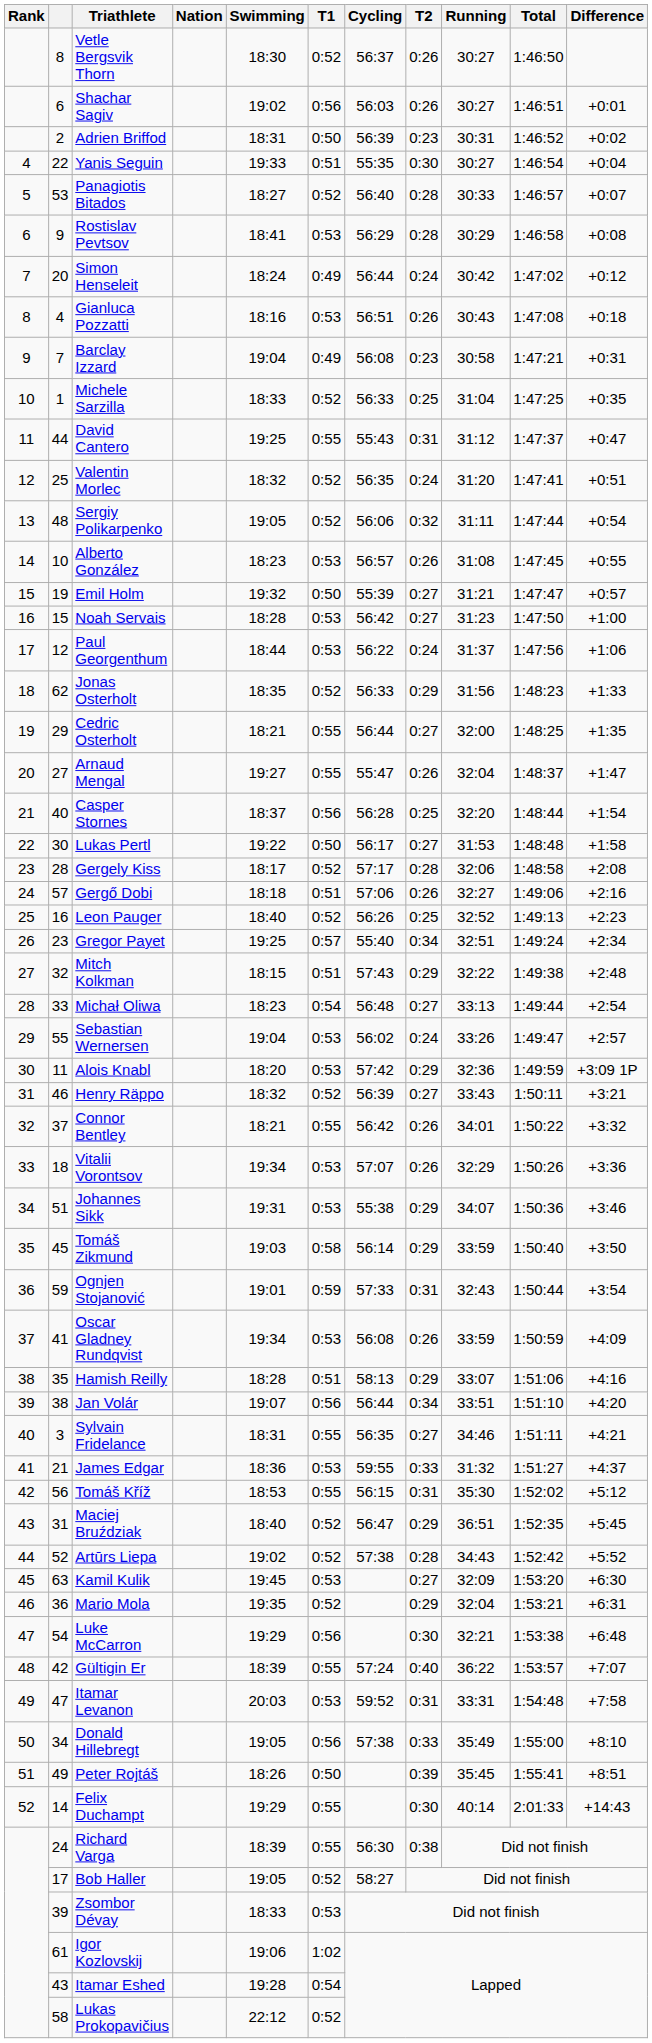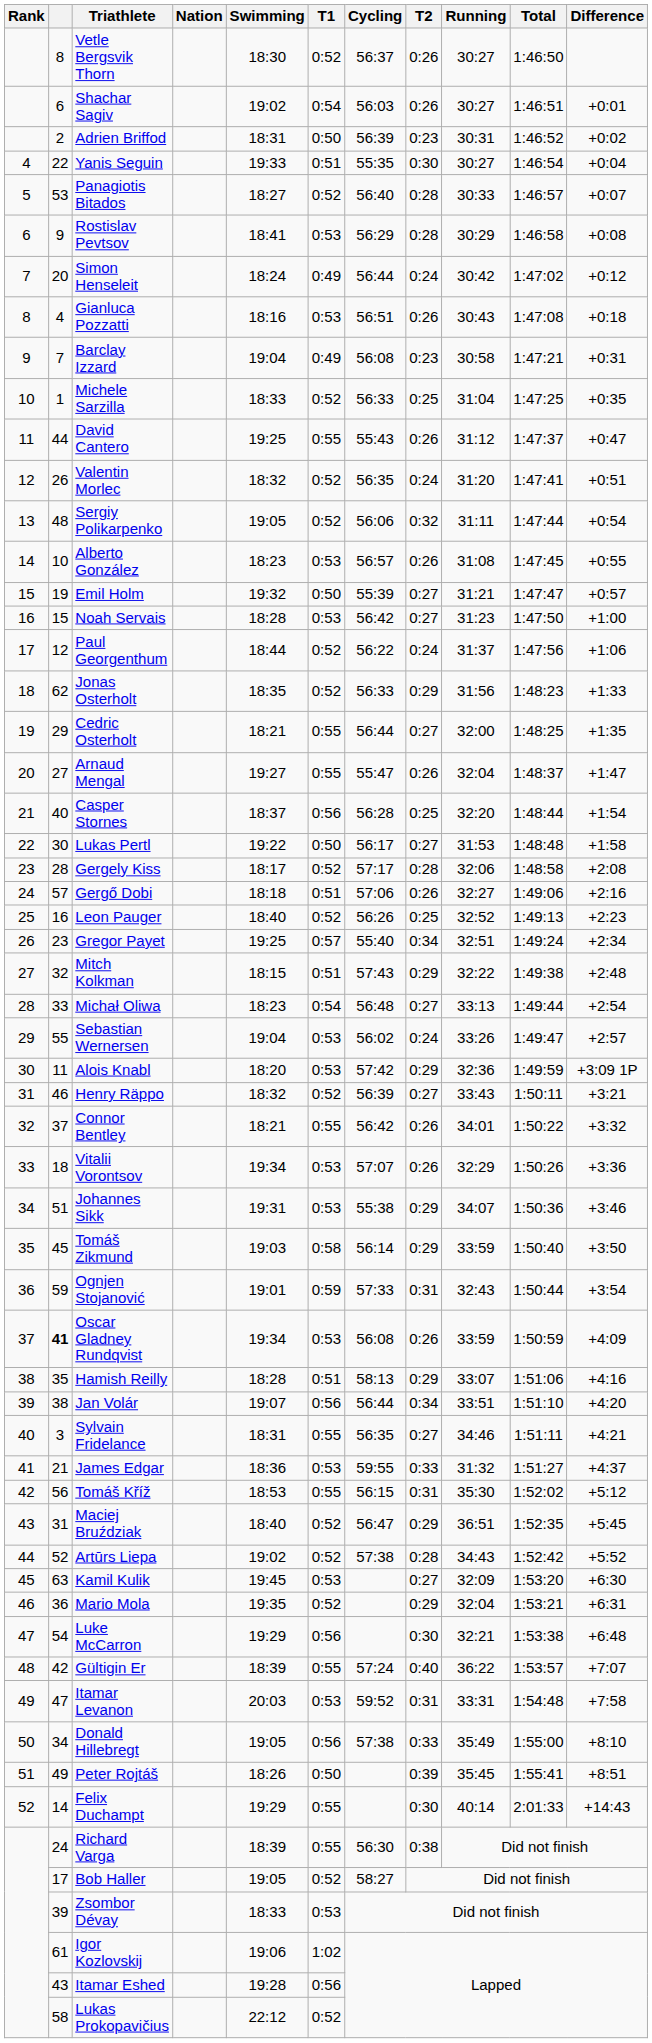 <table class="wikitable sortable" style="text-align:center">
 <tr>
 <th width=30>Rank</th>
 <th width=30></th>
 <th width=150>Triathlete</th>
 <th width=130>Nation</th>
 <th width=70>Swimming</th>
 <th width=40 data-sort-type="text">T1</th>
 <th width=70>Cycling</th>
 <th width=40 data-sort-type="text">T2</th>
 <th width=70>Running</th>
 <th width=70>Total</th>
 <th width=70>Difference</th>
 </tr>
 <tr>
 <td></td>
 <td>8</td>
 <td align=left><a href='#'>Vetle Bergsvik Thorn</a></td>
 <td align=left></td>
 <td>18:30</td>
 <td>0:52</td>
 <td>56:37</td>
 <td>0:26</td>
 <td>30:27</td>
 <td>1:46:50</td>
 <td></td>
 </tr>
 <tr>
 <td></td>
 <td>6</td>
 <td align=left><a href='#'>Shachar Sagiv</a></td>
 <td align=left></td>
 <td>19:02</td>
-<td>0:56</td>
+<td>0:54</td>
 <td>56:03</td>
 <td>0:26</td>
 <td>30:27</td>
 <td>1:46:51</td>
 <td>+0:01</td>
 </tr>
 <tr>
 <td></td>
 <td>2</td>
 <td align=left><a href='#'>Adrien Briffod</a></td>
 <td align=left></td>
 <td>18:31</td>
 <td>0:50</td>
 <td>56:39</td>
 <td>0:23</td>
 <td>30:31</td>
 <td>1:46:52</td>
 <td>+0:02</td>
 </tr>
 <tr>
 <td>4</td>
 <td>22</td>
 <td align=left><a href='#'>Yanis Seguin</a></td>
 <td align=left></td>
 <td>19:33</td>
 <td>0:51</td>
 <td>55:35</td>
 <td>0:30</td>
 <td>30:27</td>
 <td>1:46:54</td>
 <td>+0:04</td>
 </tr>
 <tr>
 <td>5</td>
 <td>53</td>
 <td align=left><a href='#'>Panagiotis Bitados</a></td>
 <td align=left></td>
 <td>18:27</td>
 <td>0:52</td>
 <td>56:40</td>
 <td>0:28</td>
 <td>30:33</td>
 <td>1:46:57</td>
 <td>+0:07</td>
 </tr>
 <tr>
 <td>6</td>
 <td>9</td>
 <td align=left><a href='#'>Rostislav Pevtsov</a></td>
 <td align=left></td>
 <td>18:41</td>
 <td>0:53</td>
 <td>56:29</td>
 <td>0:28</td>
 <td>30:29</td>
 <td>1:46:58</td>
 <td>+0:08</td>
 </tr>
 <tr>
 <td>7</td>
 <td>20</td>
 <td align=left><a href='#'>Simon Henseleit</a></td>
 <td align=left></td>
 <td>18:24</td>
 <td>0:49</td>
 <td>56:44</td>
 <td>0:24</td>
 <td>30:42</td>
 <td>1:47:02</td>
 <td>+0:12</td>
 </tr>
 <tr>
 <td>8</td>
 <td>4</td>
 <td align=left><a href='#'>Gianluca Pozzatti</a></td>
 <td align=left></td>
 <td>18:16</td>
 <td>0:53</td>
 <td>56:51</td>
 <td>0:26</td>
 <td>30:43</td>
 <td>1:47:08</td>
 <td>+0:18</td>
 </tr>
 <tr>
 <td>9</td>
 <td>7</td>
 <td align=left><a href='#'>Barclay Izzard</a></td>
 <td align=left></td>
 <td>19:04</td>
 <td>0:49</td>
 <td>56:08</td>
 <td>0:23</td>
 <td>30:58</td>
 <td>1:47:21</td>
 <td>+0:31</td>
 </tr>
 <tr>
 <td>10</td>
 <td>1</td>
 <td align=left><a href='#'>Michele Sarzilla</a></td>
 <td align=left></td>
 <td>18:33</td>
 <td>0:52</td>
 <td>56:33</td>
 <td>0:25</td>
 <td>31:04</td>
 <td>1:47:25</td>
 <td>+0:35</td>
 </tr>
 <tr>
 <td>11</td>
 <td>44</td>
 <td align=left><a href='#'>David Cantero</a></td>
 <td align=left></td>
 <td>19:25</td>
 <td>0:55</td>
 <td>55:43</td>
-<td>0:31</td>
+<td>0:26</td>
 <td>31:12</td>
 <td>1:47:37</td>
 <td>+0:47</td>
 </tr>
 <tr>
 <td>12</td>
-<td>25</td>
+<td>26</td>
 <td align=left><a href='#'>Valentin Morlec</a></td>
 <td align=left></td>
 <td>18:32</td>
 <td>0:52</td>
 <td>56:35</td>
 <td>0:24</td>
 <td>31:20</td>
 <td>1:47:41</td>
 <td>+0:51</td>
 </tr>
 <tr>
 <td>13</td>
 <td>48</td>
 <td align=left><a href='#'>Sergiy Polikarpenko</a></td>
 <td align=left></td>
 <td>19:05</td>
 <td>0:52</td>
 <td>56:06</td>
 <td>0:32</td>
 <td>31:11</td>
 <td>1:47:44</td>
 <td>+0:54</td>
 </tr>
 <tr>
 <td>14</td>
 <td>10</td>
 <td align=left><a href='#'>Alberto González</a></td>
 <td align=left></td>
 <td>18:23</td>
 <td>0:53</td>
 <td>56:57</td>
 <td>0:26</td>
 <td>31:08</td>
 <td>1:47:45</td>
 <td>+0:55</td>
 </tr>
 <tr>
 <td>15</td>
 <td>19</td>
 <td align=left><a href='#'>Emil Holm</a></td>
 <td align=left></td>
 <td>19:32</td>
 <td>0:50</td>
 <td>55:39</td>
 <td>0:27</td>
 <td>31:21</td>
 <td>1:47:47</td>
 <td>+0:57</td>
 </tr>
 <tr>
 <td>16</td>
 <td>15</td>
 <td align=left><a href='#'>Noah Servais</a></td>
 <td align=left></td>
 <td>18:28</td>
 <td>0:53</td>
 <td>56:42</td>
 <td>0:27</td>
 <td>31:23</td>
 <td>1:47:50</td>
 <td>+1:00</td>
 </tr>
 <tr>
 <td>17</td>
 <td>12</td>
 <td align=left><a href='#'>Paul Georgenthum</a></td>
 <td align=left></td>
 <td>18:44</td>
-<td>0:53</td>
+<td>0:52</td>
 <td>56:22</td>
 <td>0:24</td>
 <td>31:37</td>
 <td>1:47:56</td>
 <td>+1:06</td>
 </tr>
 <tr>
 <td>18</td>
 <td>62</td>
 <td align=left><a href='#'>Jonas Osterholt</a></td>
 <td align=left></td>
 <td>18:35</td>
 <td>0:52</td>
 <td>56:33</td>
 <td>0:29</td>
 <td>31:56</td>
 <td>1:48:23</td>
 <td>+1:33</td>
 </tr>
 <tr>
 <td>19</td>
 <td>29</td>
 <td align=left><a href='#'>Cedric Osterholt</a></td>
 <td align=left></td>
 <td>18:21</td>
 <td>0:55</td>
 <td>56:44</td>
 <td>0:27</td>
 <td>32:00</td>
 <td>1:48:25</td>
 <td>+1:35</td>
 </tr>
 <tr>
 <td>20</td>
 <td>27</td>
 <td align=left><a href='#'>Arnaud Mengal</a></td>
 <td align=left></td>
 <td>19:27</td>
 <td>0:55</td>
 <td>55:47</td>
 <td>0:26</td>
 <td>32:04</td>
 <td>1:48:37</td>
 <td>+1:47</td>
 </tr>
 <tr>
 <td>21</td>
 <td>40</td>
 <td align=left><a href='#'>Casper Stornes</a></td>
 <td align=left></td>
 <td>18:37</td>
 <td>0:56</td>
 <td>56:28</td>
 <td>0:25</td>
 <td>32:20</td>
 <td>1:48:44</td>
 <td>+1:54</td>
 </tr>
 <tr>
 <td>22</td>
 <td>30</td>
 <td align=left><a href='#'>Lukas Pertl</a></td>
 <td align=left></td>
 <td>19:22</td>
 <td>0:50</td>
 <td>56:17</td>
 <td>0:27</td>
 <td>31:53</td>
 <td>1:48:48</td>
 <td>+1:58</td>
 </tr>
 <tr>
 <td>23</td>
 <td>28</td>
 <td align=left><a href='#'>Gergely Kiss</a></td>
 <td align=left></td>
 <td>18:17</td>
 <td>0:52</td>
 <td>57:17</td>
 <td>0:28</td>
 <td>32:06</td>
 <td>1:48:58</td>
 <td>+2:08</td>
 </tr>
 <tr>
 <td>24</td>
 <td>57</td>
 <td align=left><a href='#'>Gergő Dobi</a></td>
 <td align=left></td>
 <td>18:18</td>
 <td>0:51</td>
 <td>57:06</td>
 <td>0:26</td>
 <td>32:27</td>
 <td>1:49:06</td>
 <td>+2:16</td>
 </tr>
 <tr>
 <td>25</td>
 <td>16</td>
 <td align=left><a href='#'>Leon Pauger</a></td>
 <td align=left></td>
 <td>18:40</td>
 <td>0:52</td>
 <td>56:26</td>
 <td>0:25</td>
 <td>32:52</td>
 <td>1:49:13</td>
 <td>+2:23</td>
 </tr>
 <tr>
 <td>26</td>
 <td>23</td>
 <td align=left><a href='#'>Gregor Payet</a></td>
 <td align=left></td>
 <td>19:25</td>
 <td>0:57</td>
 <td>55:40</td>
 <td>0:34</td>
 <td>32:51</td>
 <td>1:49:24</td>
 <td>+2:34</td>
 </tr>
 <tr>
 <td>27</td>
 <td>32</td>
 <td align=left><a href='#'>Mitch Kolkman</a></td>
 <td align=left></td>
 <td>18:15</td>
 <td>0:51</td>
 <td>57:43</td>
 <td>0:29</td>
 <td>32:22</td>
 <td>1:49:38</td>
 <td>+2:48</td>
 </tr>
 <tr>
 <td>28</td>
 <td>33</td>
 <td align=left><a href='#'>Michał Oliwa</a></td>
 <td align=left></td>
 <td>18:23</td>
 <td>0:54</td>
 <td>56:48</td>
 <td>0:27</td>
 <td>33:13</td>
 <td>1:49:44</td>
 <td>+2:54</td>
 </tr>
 <tr>
 <td>29</td>
 <td>55</td>
 <td align=left><a href='#'>Sebastian Wernersen</a></td>
 <td align=left></td>
 <td>19:04</td>
 <td>0:53</td>
 <td>56:02</td>
 <td>0:24</td>
 <td>33:26</td>
 <td>1:49:47</td>
 <td>+2:57</td>
 </tr>
 <tr>
 <td>30</td>
 <td>11</td>
 <td align=left><a href='#'>Alois Knabl</a></td>
 <td align=left></td>
 <td>18:20</td>
 <td>0:53</td>
 <td>57:42</td>
 <td>0:29</td>
 <td>32:36</td>
 <td>1:49:59</td>
 <td>+3:09 1P</td>
 </tr>
 <tr>
 <td>31</td>
 <td>46</td>
 <td align=left><a href='#'>Henry Räppo</a></td>
 <td align=left></td>
 <td>18:32</td>
 <td>0:52</td>
 <td>56:39</td>
 <td>0:27</td>
 <td>33:43</td>
 <td>1:50:11</td>
 <td>+3:21</td>
 </tr>
 <tr>
 <td>32</td>
 <td>37</td>
 <td align=left><a href='#'>Connor Bentley</a></td>
 <td align=left></td>
 <td>18:21</td>
 <td>0:55</td>
 <td>56:42</td>
 <td>0:26</td>
 <td>34:01</td>
 <td>1:50:22</td>
 <td>+3:32</td>
 </tr>
 <tr>
 <td>33</td>
 <td>18</td>
 <td align=left><a href='#'>Vitalii Vorontsov</a></td>
 <td align=left></td>
 <td>19:34</td>
 <td>0:53</td>
 <td>57:07</td>
 <td>0:26</td>
 <td>32:29</td>
 <td>1:50:26</td>
 <td>+3:36</td>
 </tr>
 <tr>
 <td>34</td>
 <td>51</td>
 <td align=left><a href='#'>Johannes Sikk</a></td>
 <td align=left></td>
 <td>19:31</td>
 <td>0:53</td>
 <td>55:38</td>
 <td>0:29</td>
 <td>34:07</td>
 <td>1:50:36</td>
 <td>+3:46</td>
 </tr>
 <tr>
 <td>35</td>
 <td>45</td>
 <td align=left><a href='#'>Tomáš Zikmund</a></td>
 <td align=left></td>
 <td>19:03</td>
 <td>0:58</td>
 <td>56:14</td>
 <td>0:29</td>
 <td>33:59</td>
 <td>1:50:40</td>
 <td>+3:50</td>
 </tr>
 <tr>
 <td>36</td>
 <td>59</td>
 <td align=left><a href='#'>Ognjen Stojanović</a></td>
 <td align=left></td>
 <td>19:01</td>
 <td>0:59</td>
 <td>57:33</td>
 <td>0:31</td>
 <td>32:43</td>
 <td>1:50:44</td>
 <td>+3:54</td>
 </tr>
 <tr>
 <td>37</td>
-<td>41</td>
+<td><strong>41</strong></td>
 <td align=left><a href='#'>Oscar Gladney Rundqvist</a></td>
 <td align=left></td>
 <td>19:34</td>
 <td>0:53</td>
 <td>56:08</td>
 <td>0:26</td>
 <td>33:59</td>
 <td>1:50:59</td>
 <td>+4:09</td>
 </tr>
 <tr>
 <td>38</td>
 <td>35</td>
 <td align=left><a href='#'>Hamish Reilly</a></td>
 <td align=left></td>
 <td>18:28</td>
 <td>0:51</td>
 <td>58:13</td>
 <td>0:29</td>
 <td>33:07</td>
 <td>1:51:06</td>
 <td>+4:16</td>
 </tr>
 <tr>
 <td>39</td>
 <td>38</td>
 <td align=left><a href='#'>Jan Volár</a></td>
 <td align=left></td>
 <td>19:07</td>
 <td>0:56</td>
 <td>56:44</td>
 <td>0:34</td>
 <td>33:51</td>
 <td>1:51:10</td>
 <td>+4:20</td>
 </tr>
 <tr>
 <td>40</td>
 <td>3</td>
 <td align=left><a href='#'>Sylvain Fridelance</a></td>
 <td align=left></td>
 <td>18:31</td>
 <td>0:55</td>
 <td>56:35</td>
 <td>0:27</td>
 <td>34:46</td>
 <td>1:51:11</td>
 <td>+4:21</td>
 </tr>
 <tr>
 <td>41</td>
 <td>21</td>
 <td align=left><a href='#'>James Edgar</a></td>
 <td align=left></td>
 <td>18:36</td>
 <td>0:53</td>
 <td>59:55</td>
 <td>0:33</td>
 <td>31:32</td>
 <td>1:51:27</td>
 <td>+4:37</td>
 </tr>
 <tr>
 <td>42</td>
 <td>56</td>
 <td align=left><a href='#'>Tomáš Kříž</a></td>
 <td align=left></td>
 <td>18:53</td>
 <td>0:55</td>
 <td>56:15</td>
 <td>0:31</td>
 <td>35:30</td>
 <td>1:52:02</td>
 <td>+5:12</td>
 </tr>
 <tr>
 <td>43</td>
 <td>31</td>
 <td align=left><a href='#'>Maciej Bruździak</a></td>
 <td align=left></td>
 <td>18:40</td>
 <td>0:52</td>
 <td>56:47</td>
 <td>0:29</td>
 <td>36:51</td>
 <td>1:52:35</td>
 <td>+5:45</td>
 </tr>
 <tr>
 <td>44</td>
 <td>52</td>
 <td align=left><a href='#'>Artūrs Liepa</a></td>
 <td align=left></td>
 <td>19:02</td>
 <td>0:52</td>
 <td>57:38</td>
 <td>0:28</td>
 <td>34:43</td>
 <td>1:52:42</td>
 <td>+5:52</td>
 </tr>
 <tr>
 <td>45</td>
 <td>63</td>
 <td align=left><a href='#'>Kamil Kulik</a></td>
 <td align=left></td>
 <td>19:45</td>
 <td>0:53</td>
 <td></td>
 <td>0:27</td>
 <td>32:09</td>
 <td>1:53:20</td>
 <td>+6:30</td>
 </tr>
 <tr>
 <td>46</td>
 <td>36</td>
 <td align=left><a href='#'>Mario Mola</a></td>
 <td align=left></td>
 <td>19:35</td>
 <td>0:52</td>
 <td></td>
 <td>0:29</td>
 <td>32:04</td>
 <td>1:53:21</td>
 <td>+6:31</td>
 </tr>
 <tr>
 <td>47</td>
 <td>54</td>
 <td align=left><a href='#'>Luke McCarron</a></td>
 <td align=left></td>
 <td>19:29</td>
 <td>0:56</td>
 <td></td>
 <td>0:30</td>
 <td>32:21</td>
 <td>1:53:38</td>
 <td>+6:48</td>
 </tr>
 <tr>
 <td>48</td>
 <td>42</td>
 <td align=left><a href='#'>Gültigin Er</a></td>
 <td align=left></td>
 <td>18:39</td>
 <td>0:55</td>
 <td>57:24</td>
 <td>0:40</td>
 <td>36:22</td>
 <td>1:53:57</td>
 <td>+7:07</td>
 </tr>
 <tr>
 <td>49</td>
 <td>47</td>
 <td align=left><a href='#'>Itamar Levanon</a></td>
 <td align=left></td>
 <td>20:03</td>
 <td>0:53</td>
 <td>59:52</td>
 <td>0:31</td>
 <td>33:31</td>
 <td>1:54:48</td>
 <td>+7:58</td>
 </tr>
 <tr>
 <td>50</td>
 <td>34</td>
 <td align=left><a href='#'>Donald Hillebregt</a></td>
 <td align=left></td>
 <td>19:05</td>
 <td>0:56</td>
 <td>57:38</td>
 <td>0:33</td>
 <td>35:49</td>
 <td>1:55:00</td>
 <td>+8:10</td>
 </tr>
 <tr>
 <td>51</td>
 <td>49</td>
 <td align=left><a href='#'>Peter Rojtáš</a></td>
 <td align=left></td>
 <td>18:26</td>
 <td>0:50</td>
 <td></td>
 <td>0:39</td>
 <td>35:45</td>
 <td>1:55:41</td>
 <td>+8:51</td>
 </tr>
 <tr>
 <td>52</td>
 <td>14</td>
 <td align=left><a href='#'>Felix Duchampt</a></td>
 <td align=left></td>
 <td>19:29</td>
 <td>0:55</td>
 <td></td>
 <td>0:30</td>
 <td>40:14</td>
 <td>2:01:33</td>
 <td>+14:43</td>
 </tr>
 <tr>
 <td rowspan=6></td>
 <td>24</td>
 <td align=left><a href='#'>Richard Varga</a></td>
 <td align=left></td>
 <td>18:39</td>
 <td>0:55</td>
 <td>56:30</td>
 <td>0:38</td>
 <td colspan=3>Did not finish</td>
 </tr>
 <tr>
 <td>17</td>
 <td align=left><a href='#'>Bob Haller</a></td>
 <td align=left></td>
 <td>19:05</td>
 <td>0:52</td>
 <td>58:27</td>
 <td colspan=4>Did not finish</td>
 </tr>
 <tr>
 <td>39</td>
 <td align=left><a href='#'>Zsombor Dévay</a></td>
 <td align=left></td>
 <td>18:33</td>
 <td>0:53</td>
 <td colspan=5>Did not finish</td>
 </tr>
 <tr>
 <td>61</td>
 <td align=left><a href='#'>Igor Kozlovskij</a></td>
 <td align=left></td>
 <td>19:06</td>
 <td>1:02</td>
 <td colspan=5 rowspan=3>Lapped</td>
 </tr>
 <tr>
 <td>43</td>
 <td align=left><a href='#'>Itamar Eshed</a></td>
 <td align=left></td>
 <td>19:28</td>
-<td>0:54</td>
+<td>0:56</td>
 </tr>
 <tr>
 <td>58</td>
 <td align=left><a href='#'>Lukas Prokopavičius</a></td>
 <td align=left></td>
 <td>22:12</td>
 <td>0:52</td>
 </tr>
 </table>
